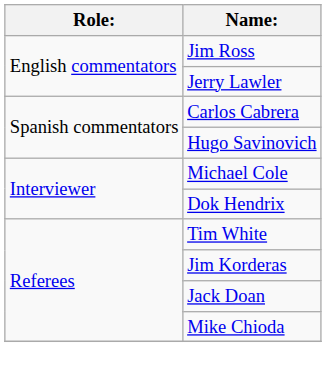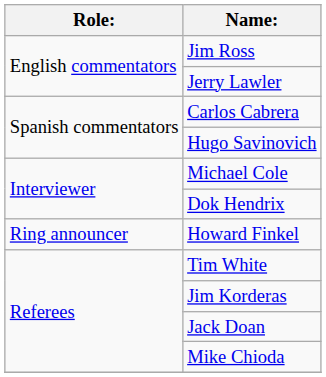 <table class=wikitable style="font-size:90%; margin: 0.5em 0 0.5em 1em; float: right; clear: right;">
 <tr>
 <th>Role:</th>
 <th>Name:</th>
 </tr>
 <tr>
 <td rowspan="2">English <a href='#'>commentators</a></td>
 <td><a href='#'>Jim Ross</a></td>
 </tr>
 <tr>
 <td><a href='#'>Jerry Lawler</a></td>
 </tr>
 <tr>
 <td rowspan="2">Spanish commentators</td>
 <td><a href='#'>Carlos Cabrera</a></td>
 </tr>
 <tr>
 <td><a href='#'>Hugo Savinovich</a></td>
 </tr>
 <tr>
 <td rowspan="2"><a href='#'>Interviewer</a></td>
 <td><a href='#'>Michael Cole</a></td>
 </tr>
 <tr>
 <td><a href='#'>Dok Hendrix</a></td>
 </tr>
 <tr>
+<td><a href='#'>Ring announcer</a></td>
+<td><a href='#'>Howard Finkel</a></td>
+</tr>
+<tr>
 <td rowspan="4"><a href='#'>Referees</a></td>
 <td><a href='#'>Tim White</a></td>
 </tr>
 <tr>
 <td><a href='#'>Jim Korderas</a></td>
 </tr>
 <tr>
 <td><a href='#'>Jack Doan</a></td>
 </tr>
 <tr>
 <td><a href='#'>Mike Chioda</a></td>
 </tr>
 <tr>
 </tr>
 </table>
